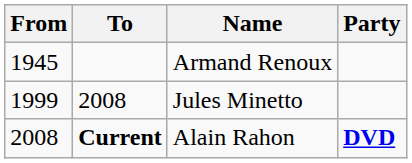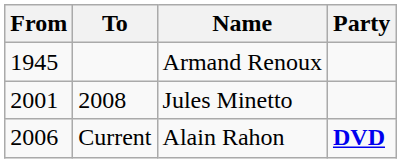 <table class="wikitable">
 <tr>
 <th>From</th>
 <th>To</th>
 <th>Name</th>
 <th>Party</th>
 </tr>
 <tr>
 <td>1945</td>
 <td></td>
 <td>Armand Renoux</td>
 <td></td>
 </tr>
 <tr>
-<td>1999</td>
+<td>2001</td>
 <td>2008</td>
 <td>Jules Minetto</td>
 <td></td>
 </tr>
 <tr>
-<td>2008</td>
-<td><strong>Current</strong></td>
+<td>2006</td>
+<td>Current</td>
 <td>Alain Rahon</td>
 <td><strong><a href='#'>DVD</a></strong></td>
 </tr>
 </table>
